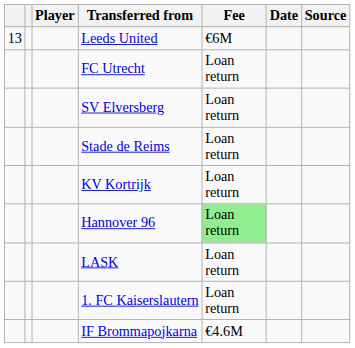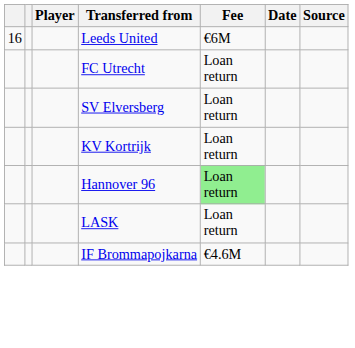 <table class="wikitable">
 <tr>
 <th></th>
 <th></th>
 <th scope=col>Player</th>
 <th>Transferred from</th>
 <th scope=col; style="width: 65px;" data-sort-type=currency>Fee</th>
 <th scope=col>Date</th>
 <th scope=col>Source</th>
 </tr>
 <tr>
-<td align=center>13</td>
+<td align=center>16</td>
 <td align=center></td>
 <td></td>
 <td> <a href='#'>Leeds United</a></td>
 <td>€6M</td>
 <td></td>
 <td></td>
 </tr>
 <tr>
 <td align=center></td>
 <td align=center></td>
 <td></td>
 <td> <a href='#'>FC Utrecht</a></td>
 <td>Loan return</td>
 <td></td>
 <td></td>
 </tr>
 <tr>
 <td align=center></td>
 <td align=center></td>
 <td></td>
 <td> <a href='#'>SV Elversberg</a></td>
-<td>Loan return</td>
-<td></td>
-<td></td>
-</tr>
-<tr>
-<td align=center></td>
-<td align=center></td>
-<td></td>
-<td> <a href='#'>Stade de Reims</a></td>
 <td>Loan return</td>
 <td></td>
 <td></td>
 </tr>
 <tr>
 <td align=center></td>
 <td align=center></td>
 <td></td>
 <td> <a href='#'>KV Kortrijk</a></td>
 <td>Loan return</td>
 <td></td>
 </tr>
 <tr>
 <td align=center></td>
 <td align=center></td>
 <td></td>
 <td> <a href='#'>Hannover 96</a></td>
 <td style="background: lightgreen;">Loan return</td>
 <td></td>
 <td></td>
 </tr>
 <tr>
 <td align=center></td>
 <td align=center></td>
 <td></td>
 <td> <a href='#'>LASK</a></td>
 <td>Loan return</td>
 <td></td>
 </tr>
 <tr>
 <td align=center></td>
 <td align=center></td>
 <td></td>
-<td> <a href='#'>1. FC Kaiserslautern</a></td>
-<td>Loan return</td>
-<td></td>
-<td></td>
-</tr>
-<tr>
-<td align=center></td>
-<td align=center></td>
-<td></td>
 <td> <a href='#'>IF Brommapojkarna</a></td>
 <td>€4.6M</td>
 <td></td>
 <td></td>
 </tr>
 </table>
